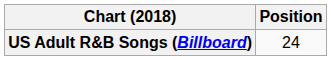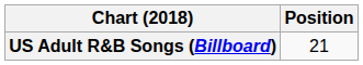 <table class="wikitable sortable plainrowheaders">
 <tr>
 <th scope="col">Chart (2018)</th>
 <th scope="col">Position</th>
 </tr>
 <tr>
 <th scope="row">US Adult R&B Songs (<em><a href='#'>Billboard</a></em>)</th>
-<td align="center">24</td>
+<td align="center">21</td>
 </tr>
 </table>
